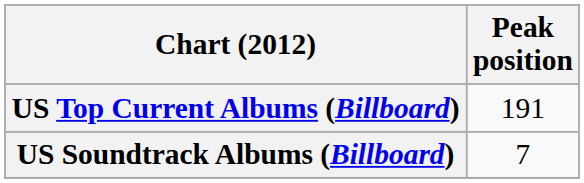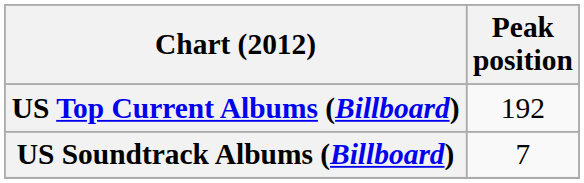 <table class="wikitable sortable plainrowheaders" style="text-align:center">
 <tr>
 <th scope="col">Chart (2012)</th>
 <th scope="col">Peak<br> position</th>
 </tr>
 <tr>
 <th scope="row">US <a href='#'>Top Current Albums</a> (<em><a href='#'>Billboard</a></em>)</th>
-<td>191</td>
+<td>192</td>
 </tr>
 <tr>
 <th scope="row">US Soundtrack Albums (<em><a href='#'>Billboard</a></em>)</th>
 <td>7</td>
 </tr>
 <tr>
 </tr>
 </table>
